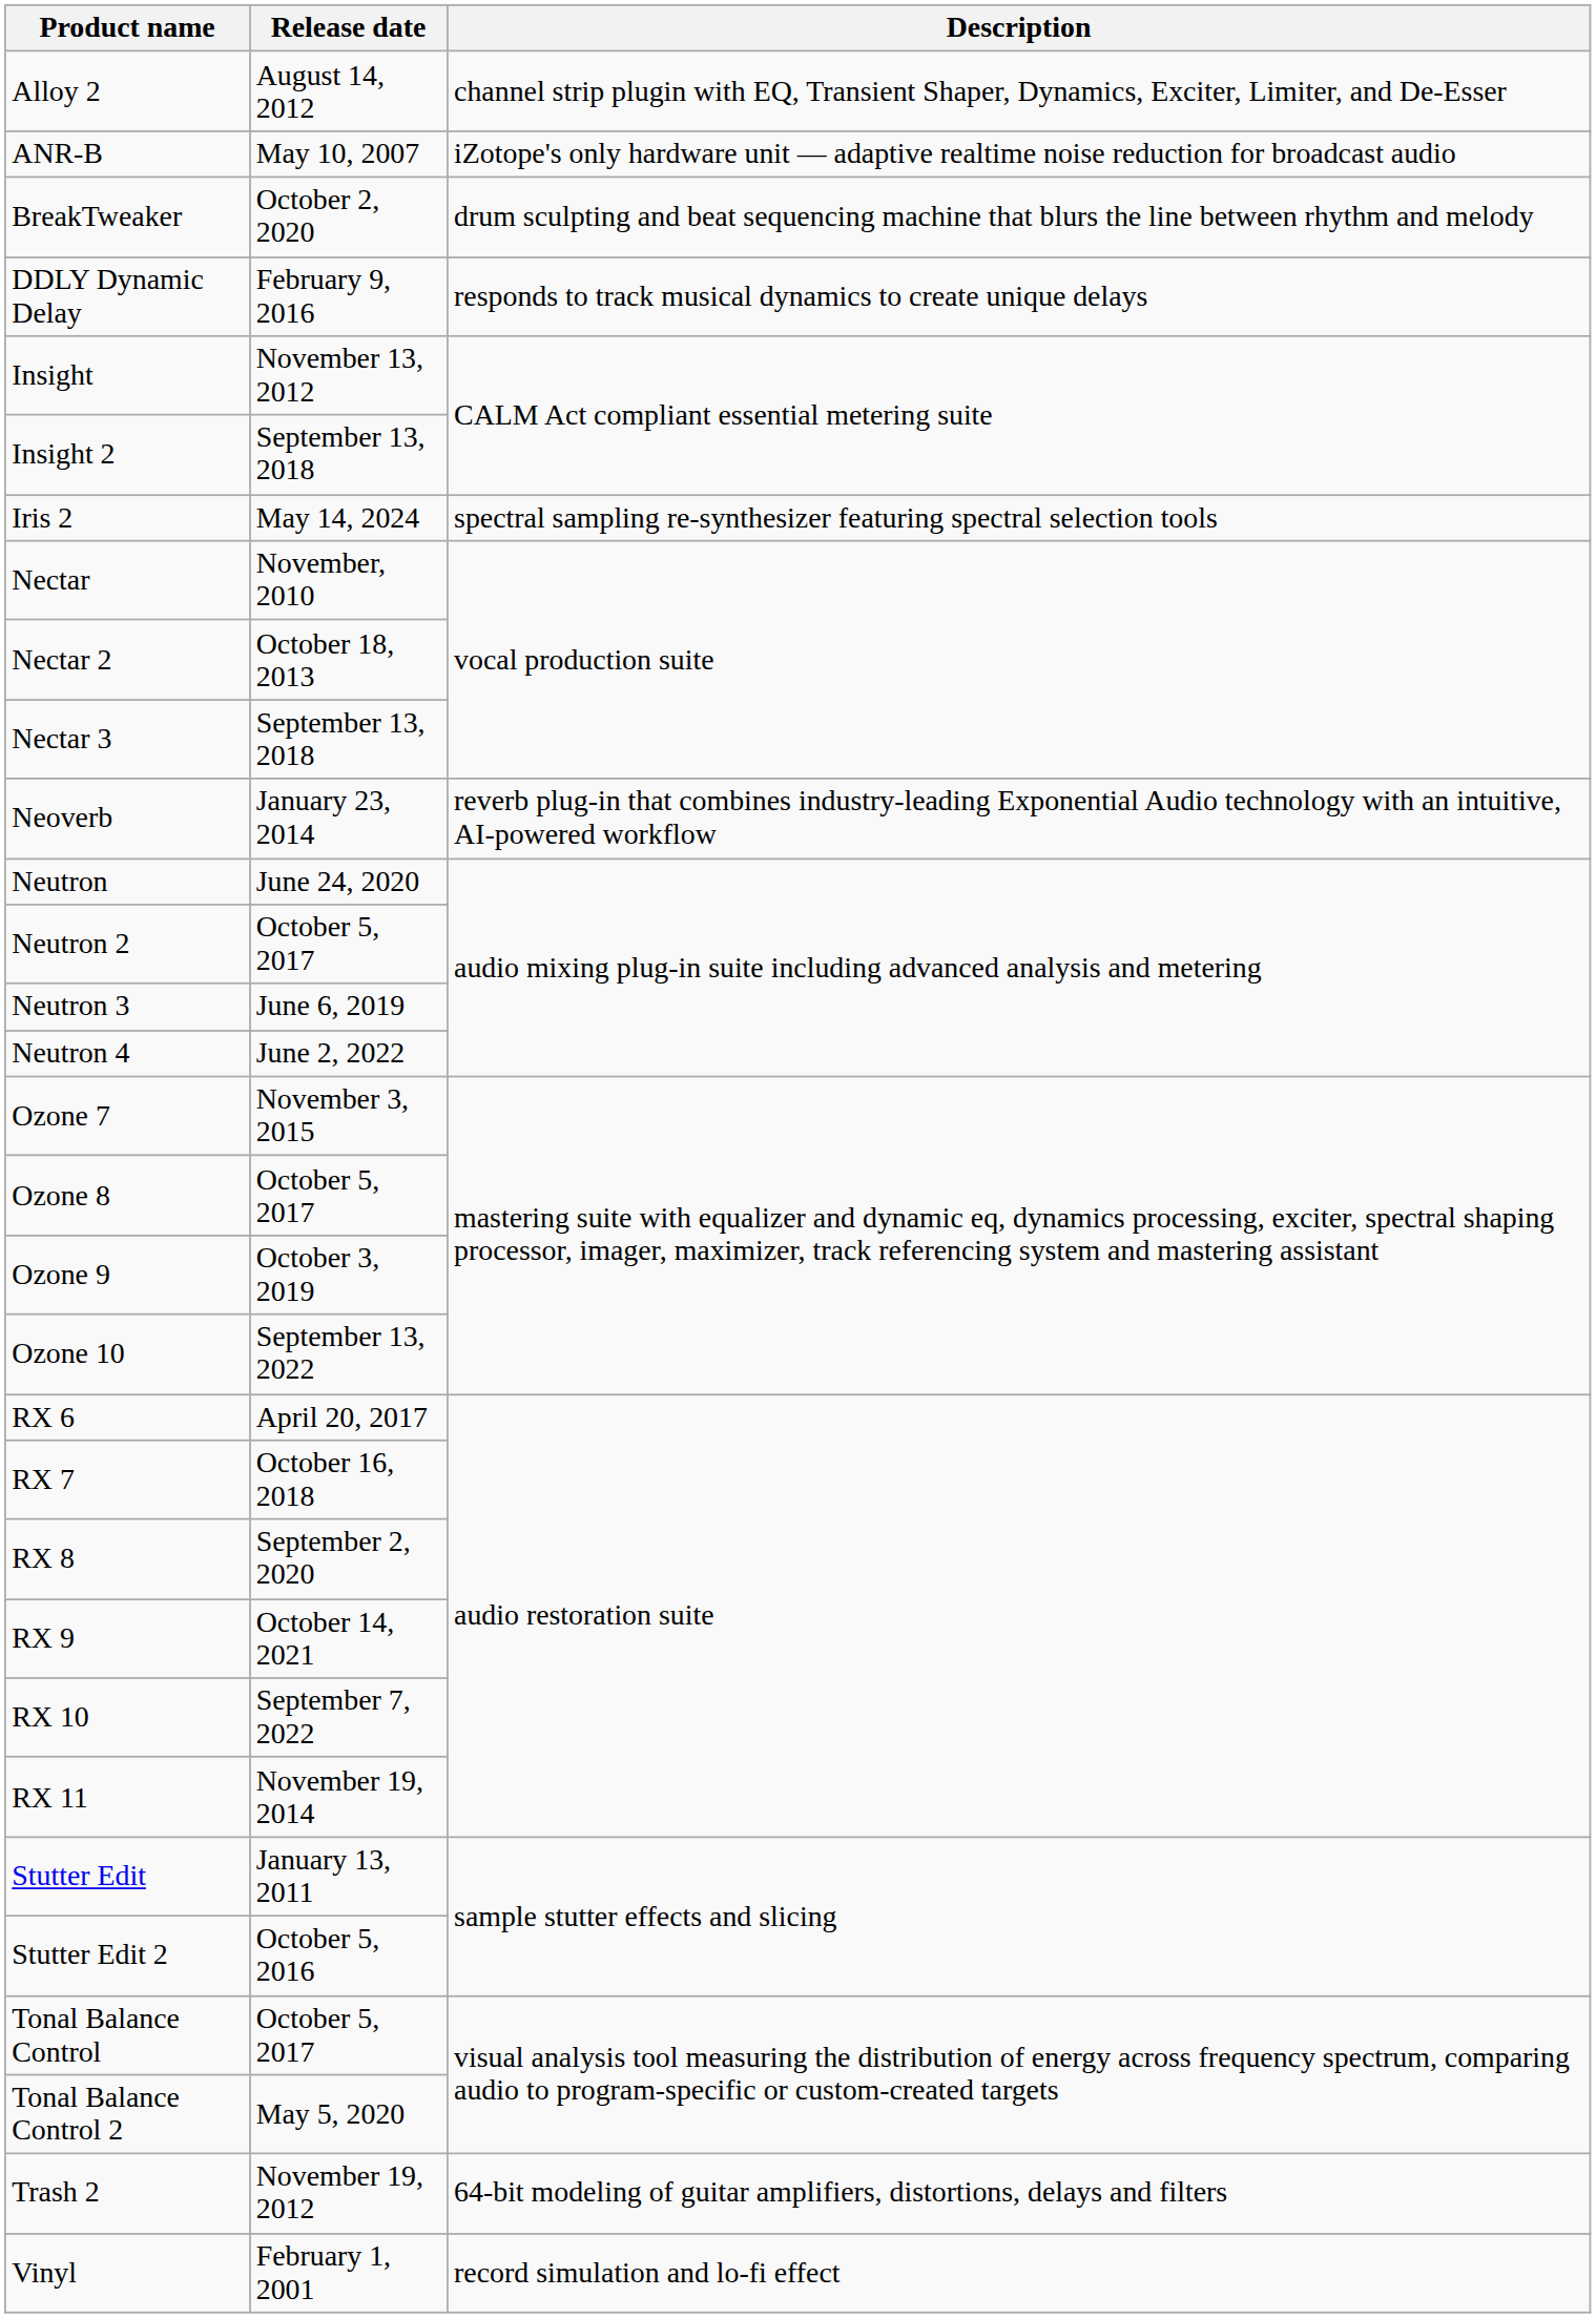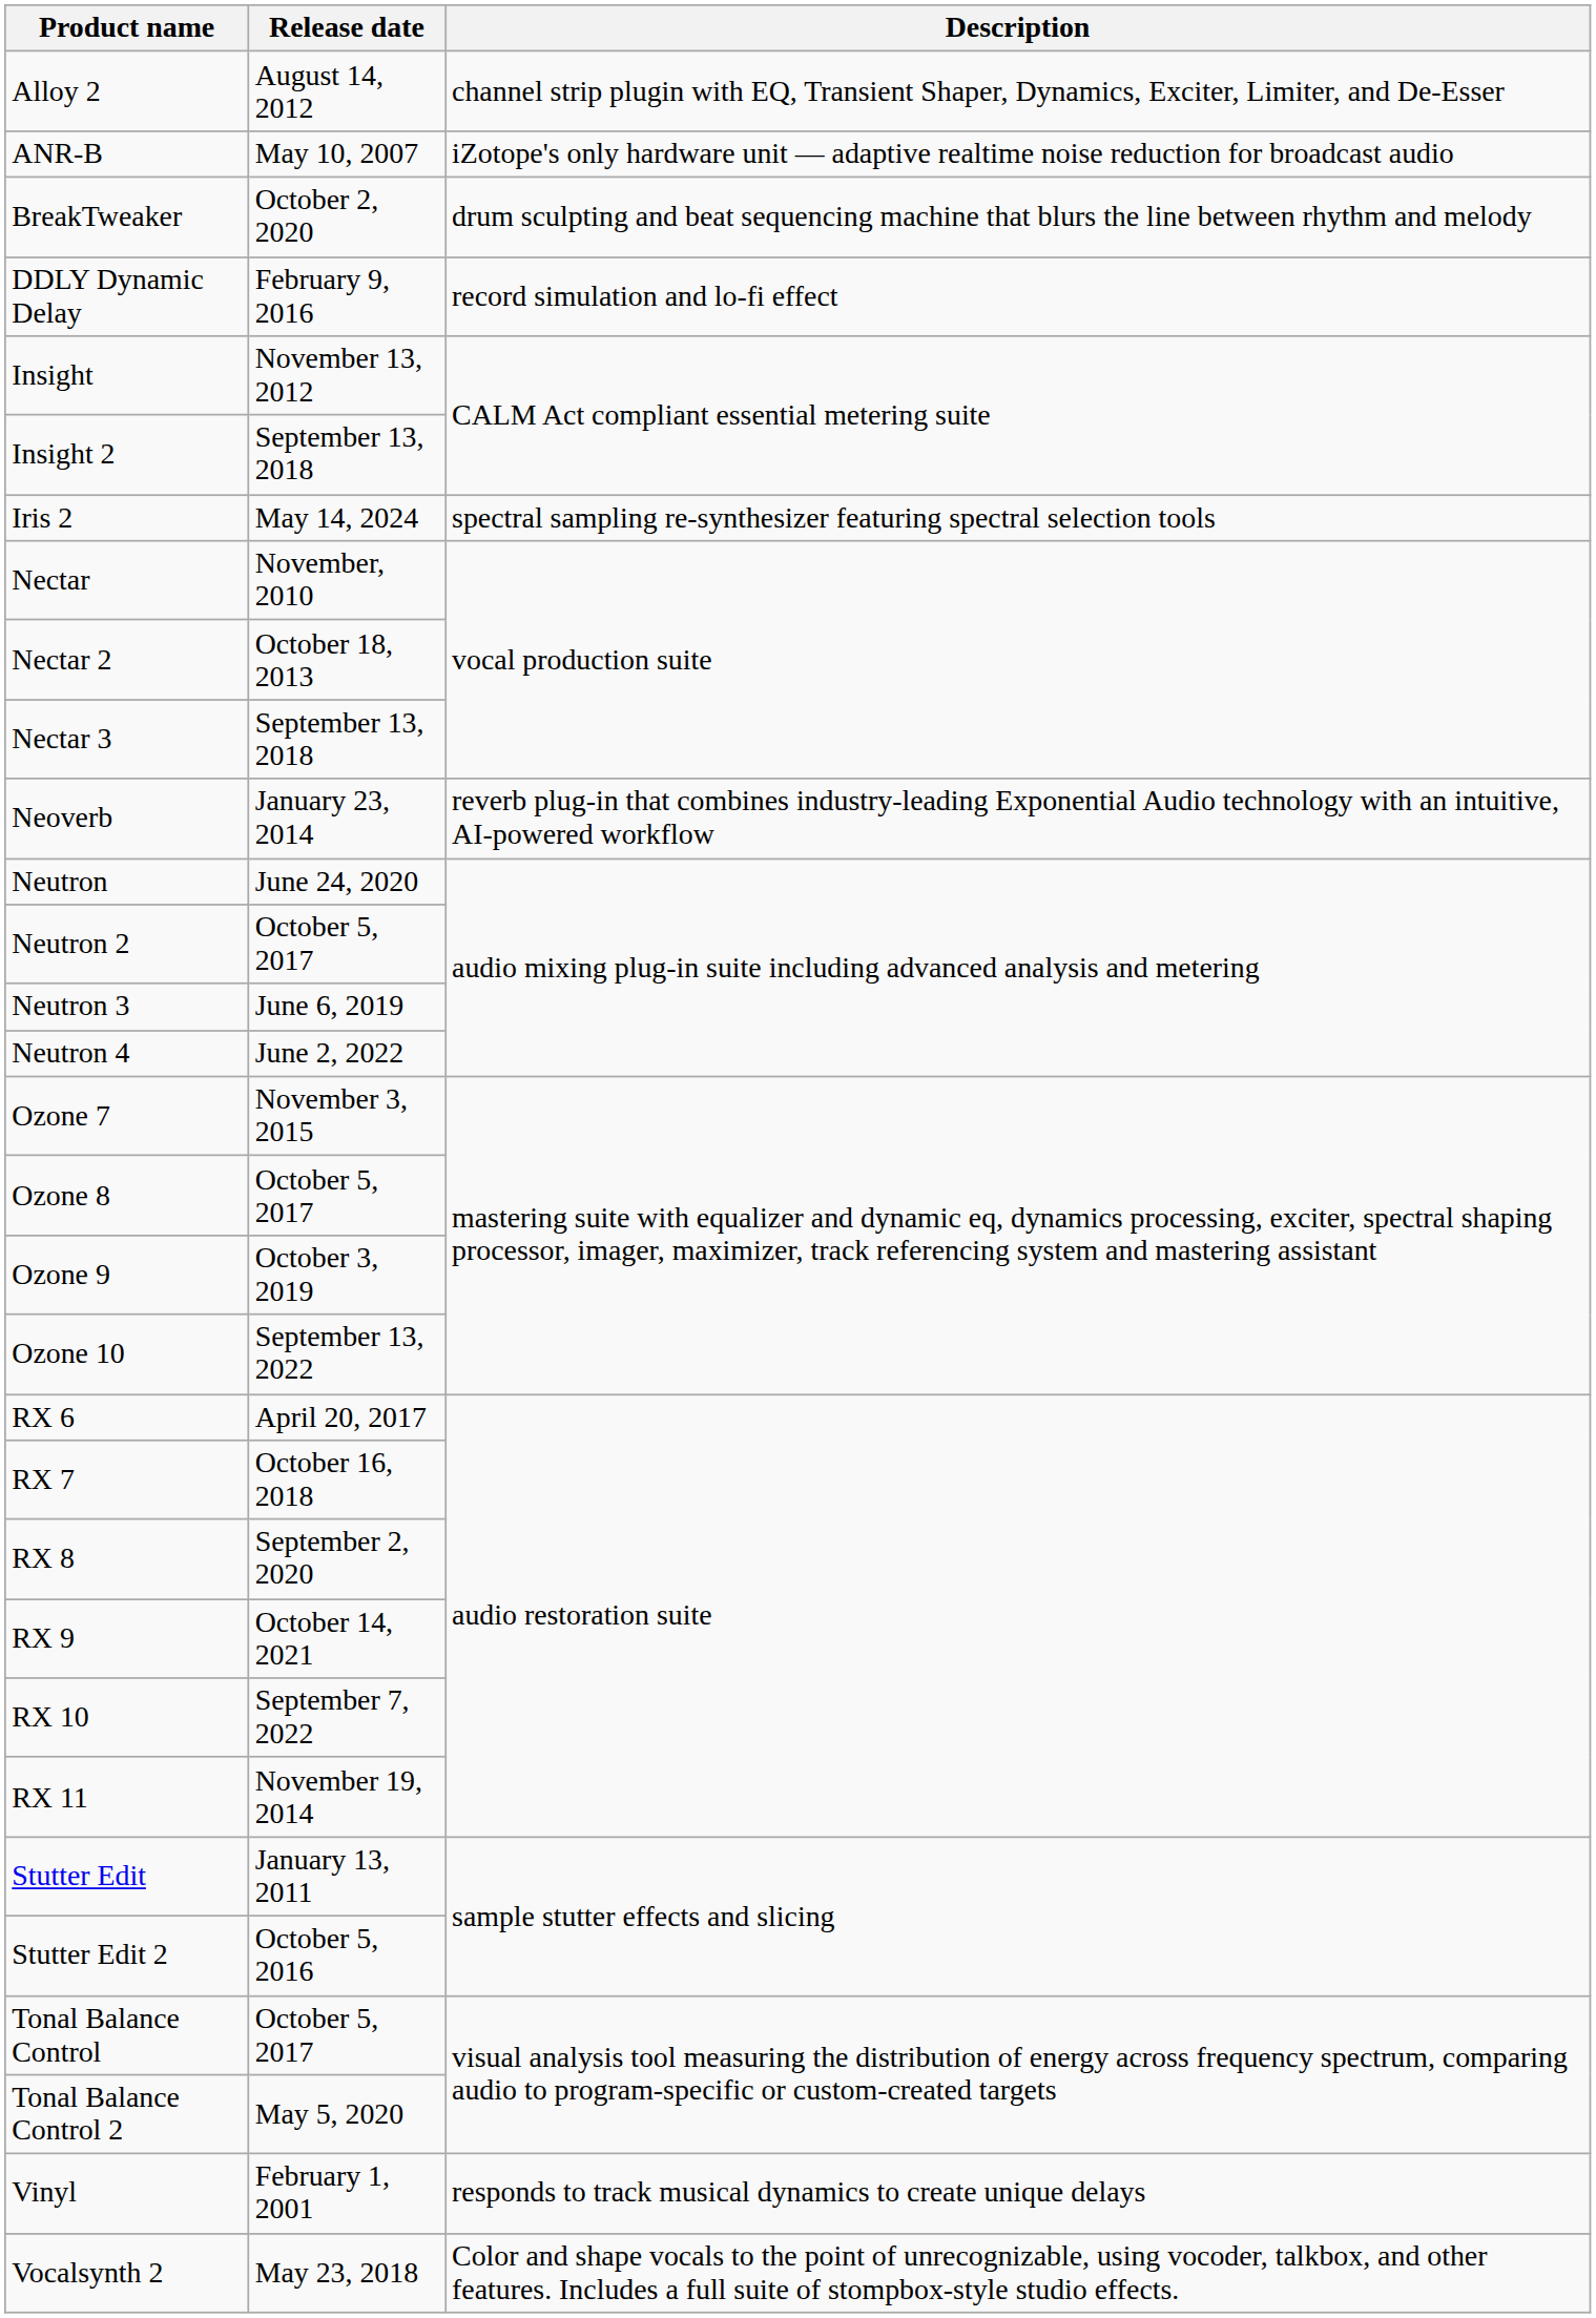 <table class="wikitable">
 <tr>
 <th>Product name</th>
 <th>Release date</th>
 <th>Description</th>
 </tr>
 <tr>
 <td>Alloy 2</td>
 <td>August 14, 2012</td>
 <td>channel strip plugin with EQ, Transient Shaper, Dynamics, Exciter, Limiter, and De-Esser</td>
 </tr>
 <tr>
 <td>ANR-B</td>
 <td>May 10, 2007</td>
 <td>iZotope's only hardware unit — adaptive realtime noise reduction for broadcast audio</td>
 </tr>
 <tr>
 <td>BreakTweaker</td>
 <td>October 2, 2020</td>
 <td>drum sculpting and beat sequencing machine that blurs the line between rhythm and melody</td>
 </tr>
 <tr>
 <td>DDLY Dynamic Delay</td>
 <td>February 9, 2016</td>
-<td>responds to track musical dynamics to create unique delays</td>
+<td>record simulation and lo-fi effect</td>
 </tr>
 <tr>
 <td>Insight</td>
 <td>November 13, 2012</td>
 <td rowspan="2">CALM Act compliant essential metering suite</td>
 </tr>
 <tr>
 <td>Insight 2</td>
 <td>September 13, 2018</td>
 </tr>
 <tr>
 <td>Iris 2</td>
 <td>May 14, 2024</td>
 <td>spectral sampling re-synthesizer featuring spectral selection tools</td>
 </tr>
 <tr>
 <td>Nectar</td>
 <td>November, 2010</td>
 <td rowspan="3">vocal production suite</td>
 </tr>
 <tr>
 <td>Nectar 2</td>
 <td>October 18, 2013</td>
 </tr>
 <tr>
 <td>Nectar 3</td>
 <td>September 13, 2018</td>
 </tr>
 <tr>
 <td>Neoverb</td>
 <td>January 23, 2014</td>
 <td>reverb plug-in that combines industry-leading Exponential Audio technology with an intuitive, AI-powered workflow</td>
 </tr>
 <tr>
 <td>Neutron</td>
 <td>June 24, 2020</td>
 <td rowspan="4">audio mixing plug-in suite including advanced analysis and metering</td>
 </tr>
 <tr>
 <td>Neutron 2</td>
 <td>October 5, 2017</td>
 </tr>
 <tr>
 <td>Neutron 3</td>
 <td>June 6, 2019</td>
 </tr>
 <tr>
 <td>Neutron 4</td>
 <td>June 2, 2022</td>
 </tr>
 <tr>
 <td>Ozone 7</td>
 <td>November 3, 2015</td>
 <td rowspan="4">mastering suite with equalizer and dynamic eq, dynamics processing, exciter, spectral shaping processor, imager, maximizer, track referencing system and mastering assistant</td>
 </tr>
 <tr>
 <td>Ozone 8</td>
 <td>October 5, 2017</td>
 </tr>
 <tr>
 <td>Ozone 9</td>
 <td>October 3, 2019</td>
 </tr>
 <tr>
 <td>Ozone 10</td>
 <td>September 13, 2022</td>
 </tr>
 <tr>
 <td>RX 6</td>
 <td>April 20, 2017</td>
 <td rowspan="6">audio restoration suite</td>
 </tr>
 <tr>
 <td>RX 7</td>
 <td>October 16, 2018</td>
 </tr>
 <tr>
 <td>RX 8</td>
 <td>September 2, 2020</td>
 </tr>
 <tr>
 <td>RX 9</td>
 <td>October 14, 2021</td>
 </tr>
 <tr>
 <td>RX 10</td>
 <td>September 7, 2022</td>
 </tr>
 <tr>
 <td>RX 11</td>
 <td>November 19, 2014</td>
 </tr>
 <tr>
 <td><a href='#'>Stutter Edit</a></td>
 <td>January 13, 2011</td>
 <td rowspan="2">sample stutter effects and slicing</td>
 </tr>
 <tr>
 <td>Stutter Edit 2</td>
 <td>October 5, 2016</td>
 </tr>
 <tr>
 <td>Tonal Balance Control</td>
 <td>October 5, 2017</td>
 <td rowspan="2">visual analysis tool measuring the distribution of energy across frequency spectrum, comparing audio to program-specific or custom-created targets</td>
 </tr>
 <tr>
 <td>Tonal Balance Control 2</td>
 <td>May 5, 2020</td>
 </tr>
 <tr>
-<td>Trash 2</td>
-<td>November 19, 2012</td>
-<td>64-bit modeling of guitar amplifiers, distortions, delays and filters</td>
+<td>Vinyl</td>
+<td>February 1, 2001</td>
+<td>responds to track musical dynamics to create unique delays</td>
 </tr>
 <tr>
-<td>Vinyl</td>
-<td>February 1, 2001</td>
-<td>record simulation and lo-fi effect</td>
+<td>Vocalsynth 2</td>
+<td>May 23, 2018</td>
+<td>Color and shape vocals to the point of unrecognizable, using vocoder, talkbox, and other features. Includes a full suite of stompbox-style studio effects.</td>
 </tr>
 </table>
